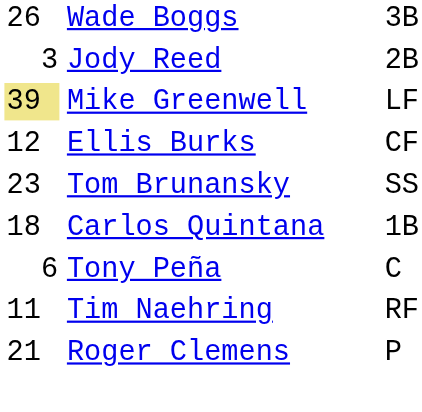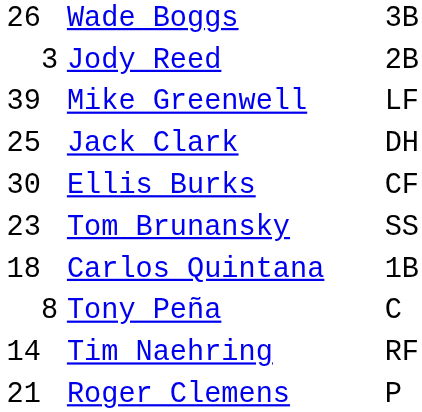 <table>
 <tr>
 <td>26</td>
 <td><a href='#'>Wade Boggs</a></td>
 <td>3B</td>
 </tr>
 <tr>
 <td>  3</td>
 <td><a href='#'>Jody Reed</a></td>
 <td>2B</td>
 </tr>
 <tr>
-<td style="background: khaki;">39</td>
+<td>39</td>
 <td><a href='#'>Mike Greenwell</a>    </td>
 <td>LF</td>
 </tr>
 <tr>
-<td>12</td>
+<td>25</td>
+<td><a href='#'>Jack Clark</a></td>
+<td>DH</td>
+</tr>
+<tr>
+<td>30</td>
 <td><a href='#'>Ellis Burks</a></td>
 <td>CF</td>
 </tr>
 <tr>
 <td>23</td>
 <td><a href='#'>Tom Brunansky</a></td>
 <td>SS</td>
 </tr>
 <tr>
 <td>18</td>
 <td><a href='#'>Carlos Quintana</a></td>
 <td>1B</td>
 </tr>
 <tr>
-<td>  6</td>
+<td>  8</td>
 <td><a href='#'>Tony Peña</a></td>
 <td>C</td>
 </tr>
 <tr>
-<td>11</td>
+<td>14</td>
 <td><a href='#'>Tim Naehring</a></td>
 <td>RF</td>
 </tr>
 <tr>
 <td>21</td>
 <td><a href='#'>Roger Clemens</a></td>
 <td>P</td>
 </tr>
 </table>
